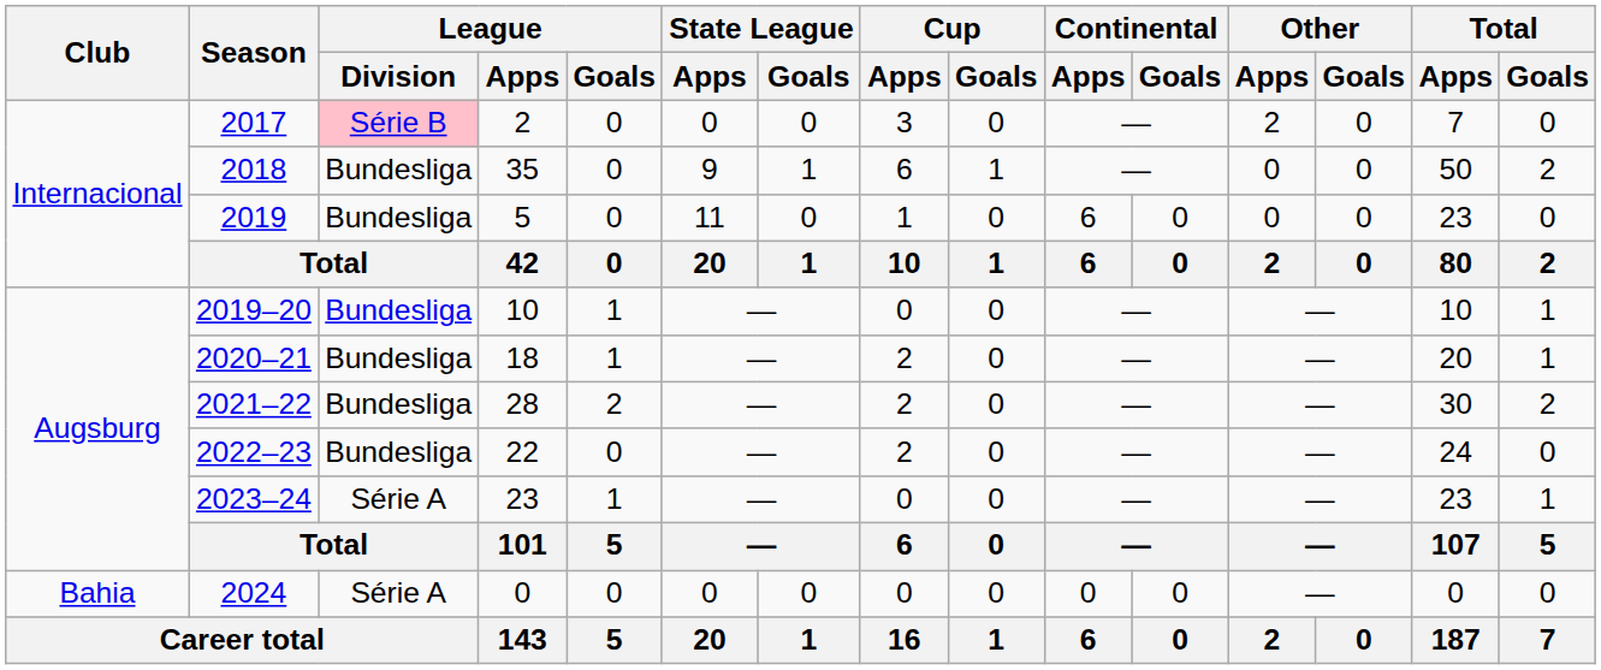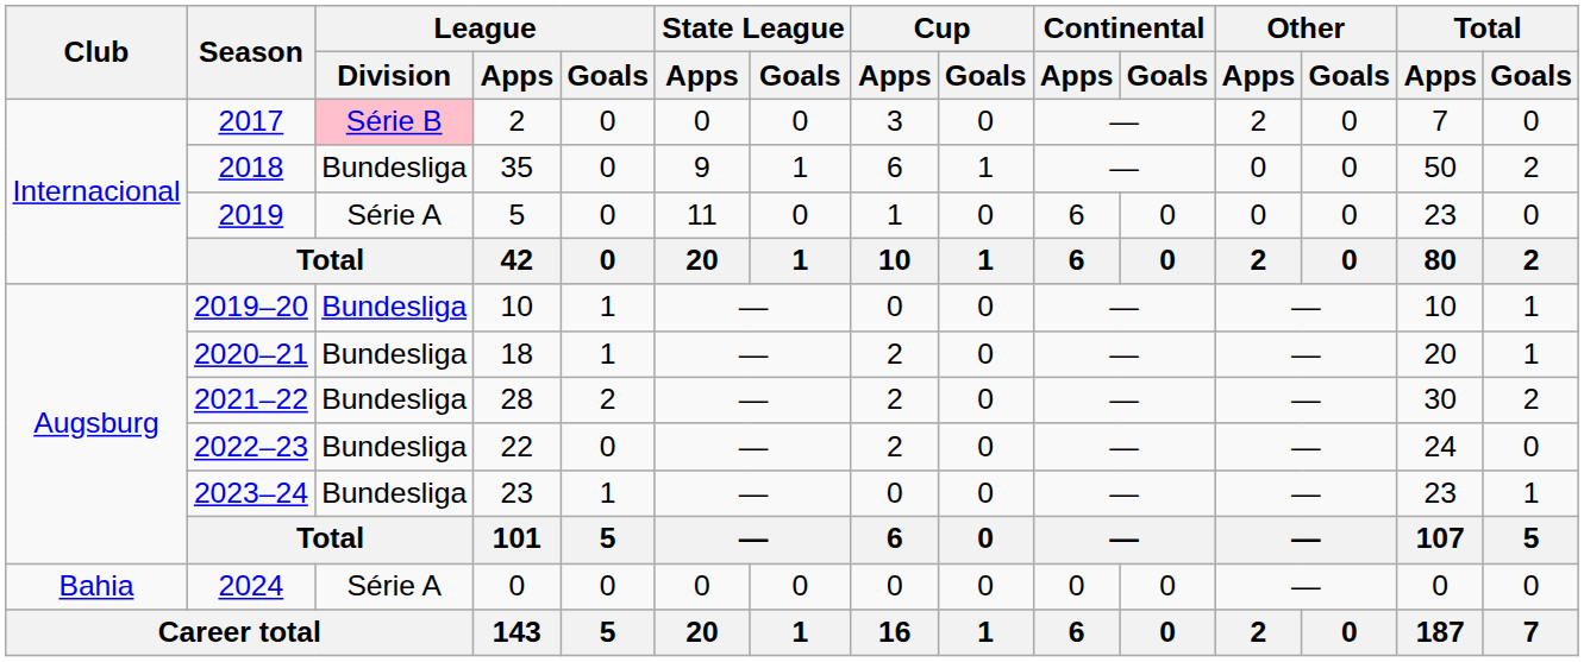 <table class="wikitable" style="text-align:center">
 <tr>
 <th rowspan="2">Club</th>
 <th rowspan="2">Season</th>
 <th colspan="3">League</th>
 <th colspan="2">State League</th>
 <th colspan="2">Cup</th>
 <th colspan="2">Continental</th>
 <th colspan="2">Other</th>
 <th colspan="2">Total</th>
 </tr>
 <tr>
 <th>Division</th>
 <th>Apps</th>
 <th>Goals</th>
 <th>Apps</th>
 <th>Goals</th>
 <th>Apps</th>
 <th>Goals</th>
 <th>Apps</th>
 <th>Goals</th>
 <th>Apps</th>
 <th>Goals</th>
 <th>Apps</th>
 <th>Goals</th>
 </tr>
 <tr>
 <td rowspan="4"><a href='#'>Internacional</a></td>
 <td><a href='#'>2017</a></td>
 <td style="background: pink;"><a href='#'>Série B</a></td>
 <td>2</td>
 <td>0</td>
 <td>0</td>
 <td>0</td>
 <td>3</td>
 <td>0</td>
 <td colspan="2">—</td>
 <td>2</td>
 <td>0</td>
 <td>7</td>
 <td>0</td>
 </tr>
 <tr>
 <td><a href='#'>2018</a></td>
 <td>Bundesliga</td>
 <td>35</td>
 <td>0</td>
 <td>9</td>
 <td>1</td>
 <td>6</td>
 <td>1</td>
 <td colspan="2">—</td>
 <td>0</td>
 <td>0</td>
 <td>50</td>
 <td>2</td>
 </tr>
 <tr>
 <td><a href='#'>2019</a></td>
-<td>Bundesliga</td>
+<td>Série A</td>
 <td>5</td>
 <td>0</td>
 <td>11</td>
 <td>0</td>
 <td>1</td>
 <td>0</td>
 <td>6</td>
 <td>0</td>
 <td>0</td>
 <td>0</td>
 <td>23</td>
 <td>0</td>
 </tr>
 <tr>
 <th colspan="2">Total</th>
 <th>42</th>
 <th>0</th>
 <th>20</th>
 <th>1</th>
 <th>10</th>
 <th>1</th>
 <th>6</th>
 <th>0</th>
 <th>2</th>
 <th>0</th>
 <th>80</th>
 <th>2</th>
 </tr>
 <tr>
 <td rowspan="6"><a href='#'>Augsburg</a></td>
 <td><a href='#'>2019–20</a></td>
 <td><a href='#'>Bundesliga</a></td>
 <td>10</td>
 <td>1</td>
 <td colspan="2">—</td>
 <td>0</td>
 <td>0</td>
 <td colspan="2">—</td>
 <td colspan="2">—</td>
 <td>10</td>
 <td>1</td>
 </tr>
 <tr>
 <td><a href='#'>2020–21</a></td>
 <td>Bundesliga</td>
 <td>18</td>
 <td>1</td>
 <td colspan="2">—</td>
 <td>2</td>
 <td>0</td>
 <td colspan="2">—</td>
 <td colspan="2">—</td>
 <td>20</td>
 <td>1</td>
 </tr>
 <tr>
 <td><a href='#'>2021–22</a></td>
 <td>Bundesliga</td>
 <td>28</td>
 <td>2</td>
 <td colspan="2">—</td>
 <td>2</td>
 <td>0</td>
 <td colspan="2">—</td>
 <td colspan="2">—</td>
 <td>30</td>
 <td>2</td>
 </tr>
 <tr>
 <td><a href='#'>2022–23</a></td>
 <td>Bundesliga</td>
 <td>22</td>
 <td>0</td>
 <td colspan="2">—</td>
 <td>2</td>
 <td>0</td>
 <td colspan="2">—</td>
 <td colspan="2">—</td>
 <td>24</td>
 <td>0</td>
 </tr>
 <tr>
 <td><a href='#'>2023–24</a></td>
-<td>Série A</td>
+<td>Bundesliga</td>
 <td>23</td>
 <td>1</td>
 <td colspan="2">—</td>
 <td>0</td>
 <td>0</td>
 <td colspan="2">—</td>
 <td colspan="2">—</td>
 <td>23</td>
 <td>1</td>
 </tr>
 <tr>
 <th colspan="2">Total</th>
 <th>101</th>
 <th>5</th>
 <th colspan="2">—</th>
 <th>6</th>
 <th>0</th>
 <th colspan="2">—</th>
 <th colspan="2">—</th>
 <th>107</th>
 <th>5</th>
 </tr>
 <tr>
 <td><a href='#'>Bahia</a></td>
 <td><a href='#'>2024</a></td>
 <td>Série A</td>
 <td>0</td>
 <td>0</td>
 <td>0</td>
 <td>0</td>
 <td>0</td>
 <td>0</td>
 <td>0</td>
 <td>0</td>
 <td colspan="2">—</td>
 <td>0</td>
 <td>0</td>
 </tr>
 <tr>
 <th colspan="3">Career total</th>
 <th>143</th>
 <th>5</th>
 <th>20</th>
 <th>1</th>
 <th>16</th>
 <th>1</th>
 <th>6</th>
 <th>0</th>
 <th>2</th>
 <th>0</th>
 <th>187</th>
 <th>7</th>
 </tr>
 </table>
